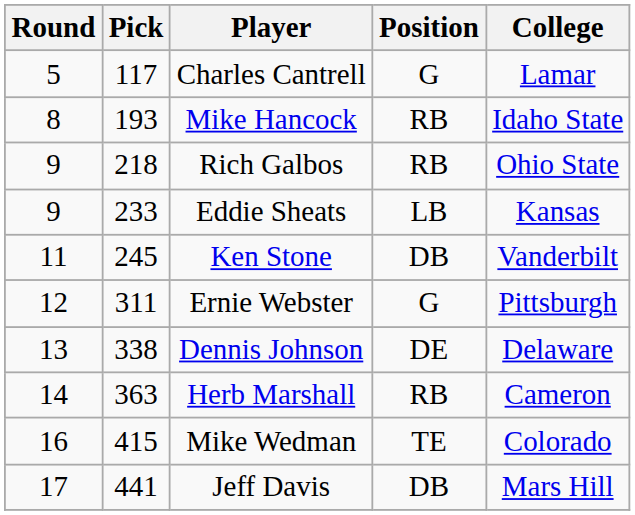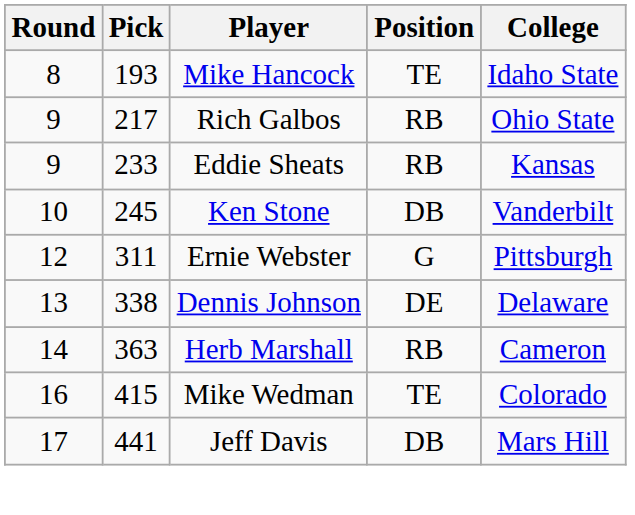 <table class="wikitable sortable sortable"  style="text-align:center;">
 <tr>
 <th>Round</th>
 <th>Pick</th>
 <th>Player</th>
 <th>Position</th>
 <th>College</th>
 </tr>
 <tr>
-<td>5</td>
-<td>117</td>
-<td>Charles Cantrell</td>
-<td>G</td>
-<td><a href='#'>Lamar</a></td>
-</tr>
-<tr>
 <td>8</td>
 <td>193</td>
 <td><a href='#'>Mike Hancock</a></td>
-<td>RB</td>
+<td>TE</td>
 <td><a href='#'>Idaho State</a></td>
 </tr>
 <tr>
 <td>9</td>
-<td>218</td>
+<td>217</td>
 <td>Rich Galbos</td>
 <td>RB</td>
 <td><a href='#'>Ohio State</a></td>
 </tr>
 <tr>
 <td>9</td>
 <td>233</td>
 <td>Eddie Sheats</td>
-<td>LB</td>
+<td>RB</td>
 <td><a href='#'>Kansas</a></td>
 </tr>
 <tr>
-<td>11</td>
+<td>10</td>
 <td>245</td>
 <td><a href='#'>Ken Stone</a></td>
 <td>DB</td>
 <td><a href='#'>Vanderbilt</a></td>
 </tr>
 <tr>
 <td>12</td>
 <td>311</td>
 <td>Ernie Webster</td>
 <td>G</td>
 <td><a href='#'>Pittsburgh</a></td>
 </tr>
 <tr>
 <td>13</td>
 <td>338</td>
 <td><a href='#'>Dennis Johnson</a></td>
 <td>DE</td>
 <td><a href='#'>Delaware</a></td>
 </tr>
 <tr>
 <td>14</td>
 <td>363</td>
 <td><a href='#'>Herb Marshall</a></td>
 <td>RB</td>
 <td><a href='#'>Cameron</a></td>
 </tr>
 <tr>
 <td>16</td>
 <td>415</td>
 <td>Mike Wedman</td>
 <td>TE</td>
 <td><a href='#'>Colorado</a></td>
 </tr>
 <tr>
 <td>17</td>
 <td>441</td>
 <td>Jeff Davis</td>
 <td>DB</td>
 <td><a href='#'>Mars Hill</a></td>
 </tr>
 </table>
